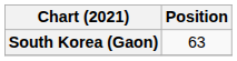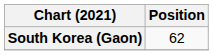 <table class="wikitable plainrowheaders" style="text-align:center">
 <tr>
 <th scope="col">Chart (2021)</th>
 <th scope="col">Position</th>
 </tr>
 <tr>
 <th scope="row">South Korea (Gaon)</th>
-<td>63</td>
+<td>62</td>
 </tr>
 <tr>
 </tr>
 </table>
